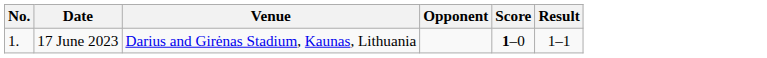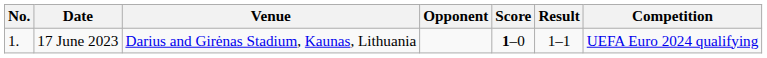 <table class="wikitable">
 <tr>
 <th>No.</th>
 <th>Date</th>
 <th>Venue</th>
 <th>Opponent</th>
 <th>Score</th>
 <th>Result</th>
+<th>Competition</th>
 </tr>
 <tr>
 <td>1.</td>
 <td>17 June 2023</td>
 <td><a href='#'>Darius and Girėnas Stadium</a>, <a href='#'>Kaunas</a>, Lithuania</td>
 <td></td>
 <td align="center"><strong>1</strong>–0</td>
 <td align="center">1–1</td>
+<td><a href='#'>UEFA Euro 2024 qualifying</a></td>
 </tr>
 </table>
